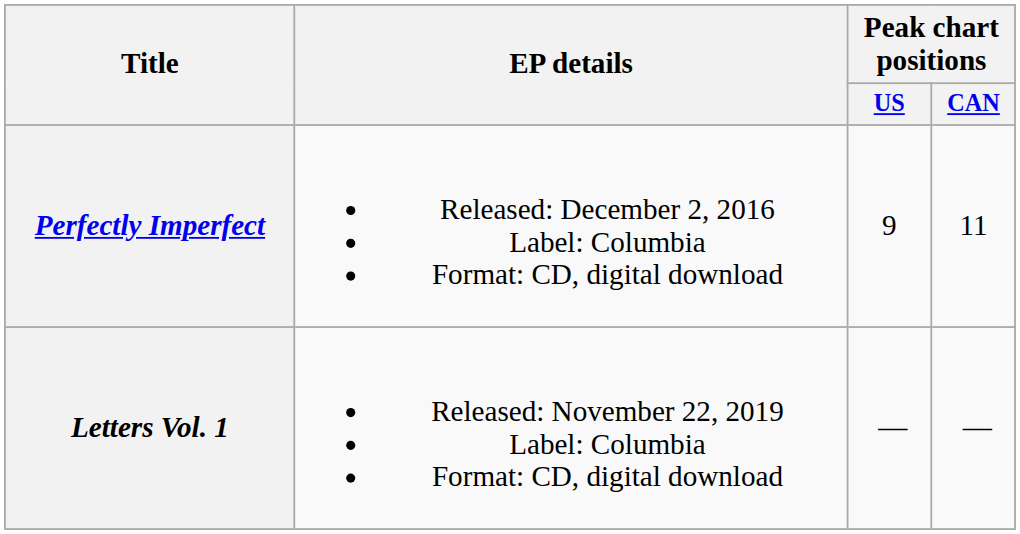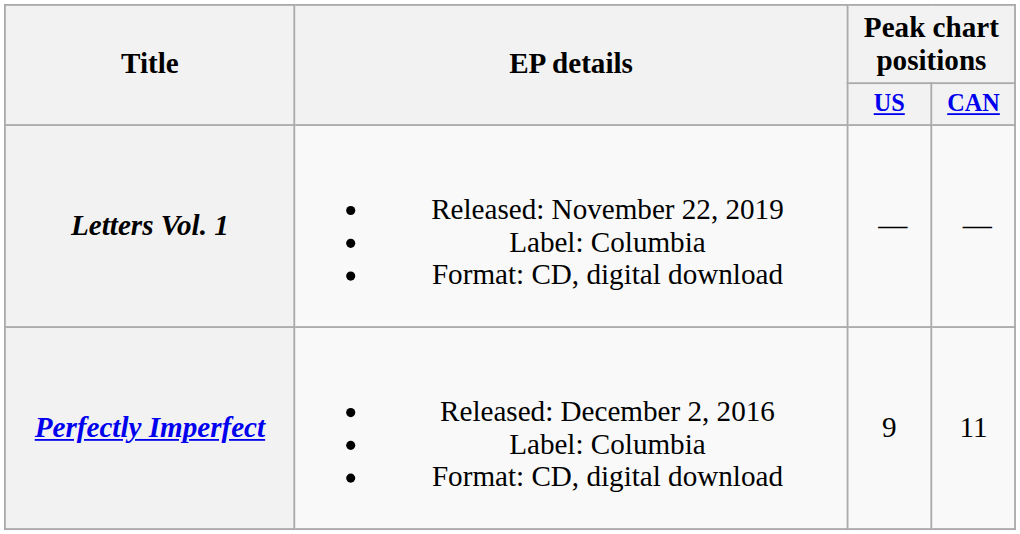 <table class="wikitable plainrowheaders" style="text-align:center">
 <tr>
 <th scope="col" rowspan="2" style="width:9.5em;">Title</th>
 <th scope="col" rowspan="2" style="width:18.5em;">EP details</th>
 <th scope="col" colspan="2">Peak chart positions</th>
 </tr>
 <tr style="font-size:smaller;">
 <th scope="col" style="width:3em;"><a href='#'>US</a><br></th>
 <th scope="col" style="width:3em;"><a href='#'>CAN</a><br></th>
 </tr>
 <tr>
+<th scope="row"><em>Letters Vol. 1</em></th>
+<td><br><ul><li>Released: November 22, 2019</li><li>Label: Columbia</li><li>Format: CD, digital download</li></ul></td>
+<td> —</td>
+<td> —</td>
+</tr>
+<tr>
 <th scope="row"><em><a href='#'>Perfectly Imperfect</a></em></th>
 <td><br><ul><li>Released: December 2, 2016</li><li>Label: Columbia</li><li>Format: CD, digital download</li></ul></td>
 <td>9</td>
 <td>11</td>
 </tr>
-<tr>
-<th scope="row"><em>Letters Vol. 1</em></th>
-<td><br><ul><li>Released: November 22, 2019</li><li>Label: Columbia</li><li>Format: CD, digital download</li></ul></td>
-<td> —</td>
-<td> —</td>
-</tr>
 </table>
